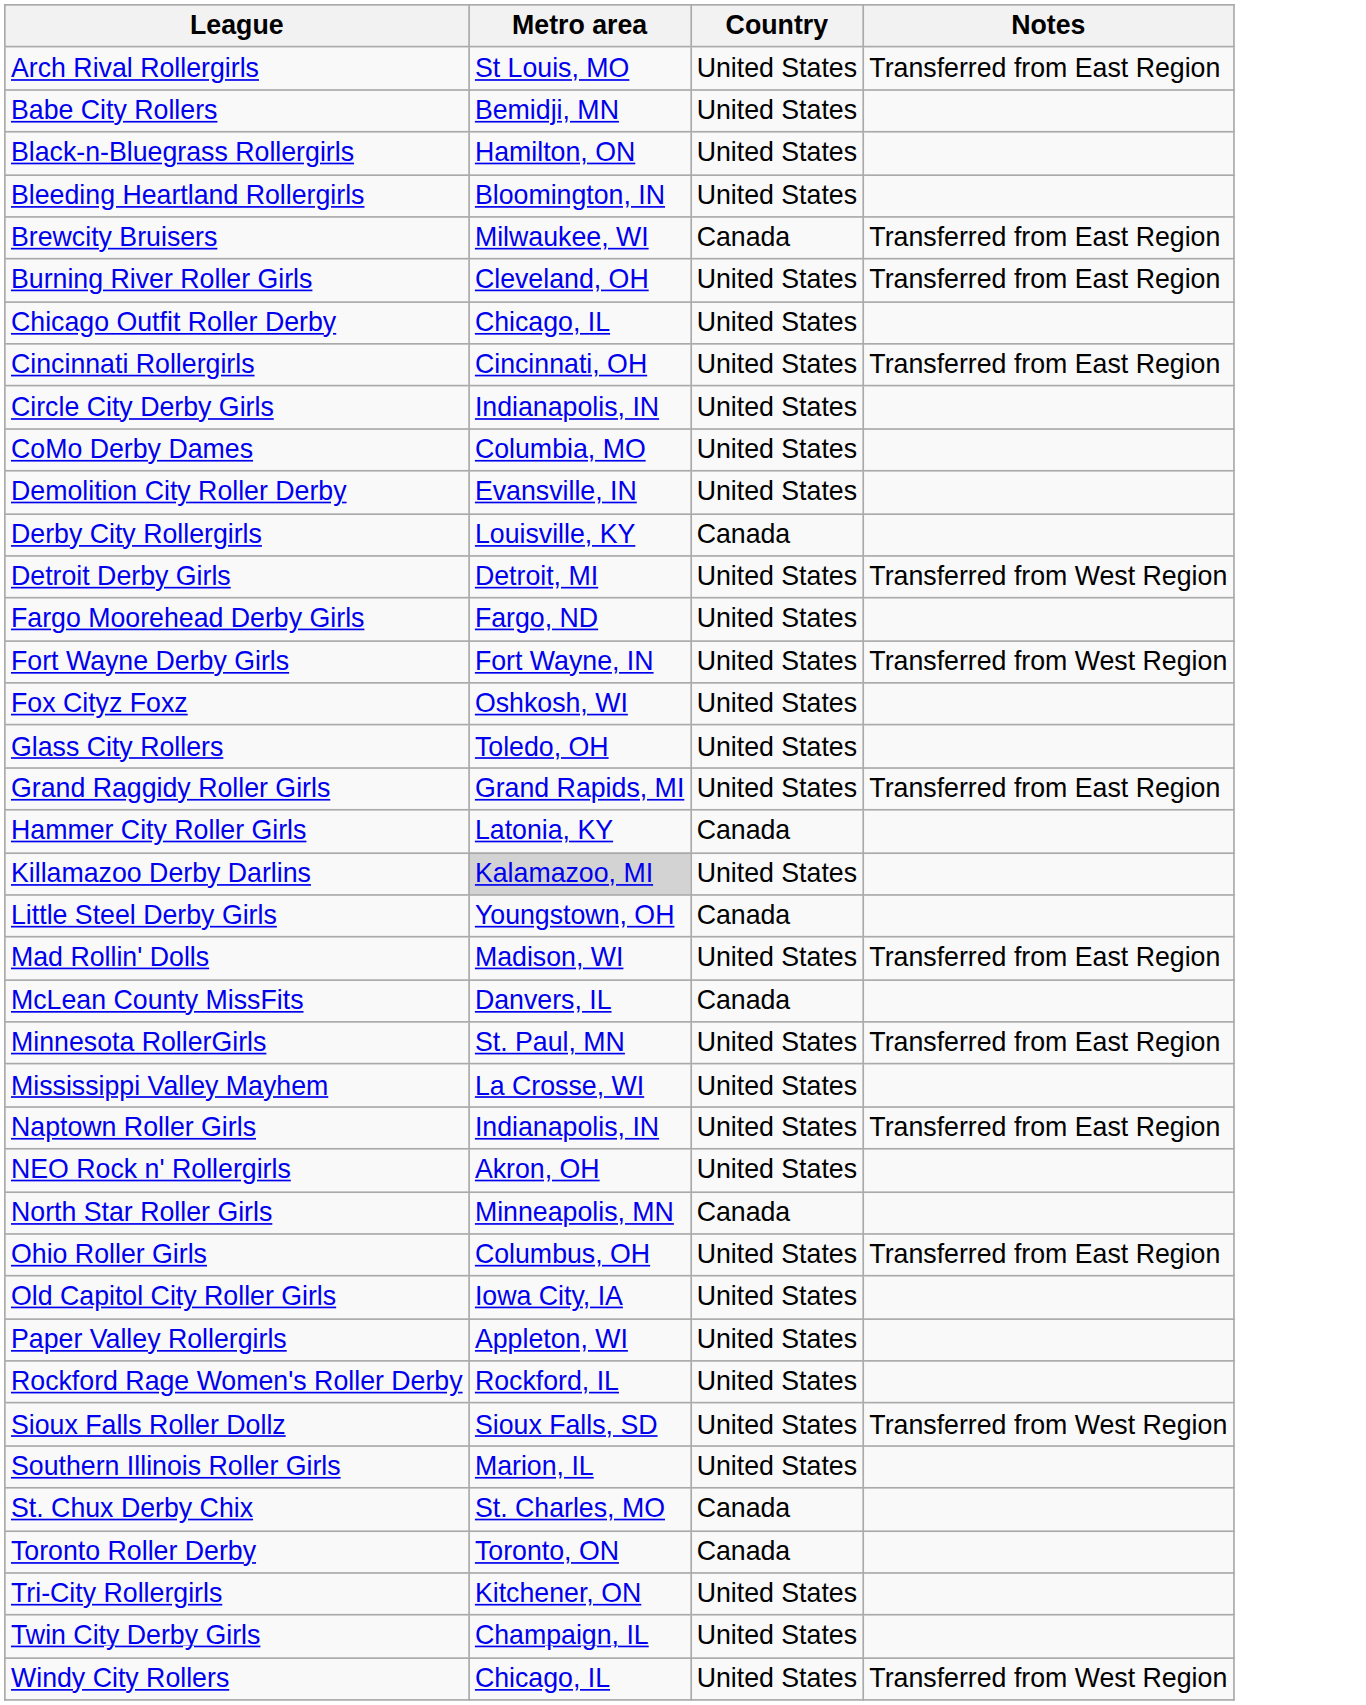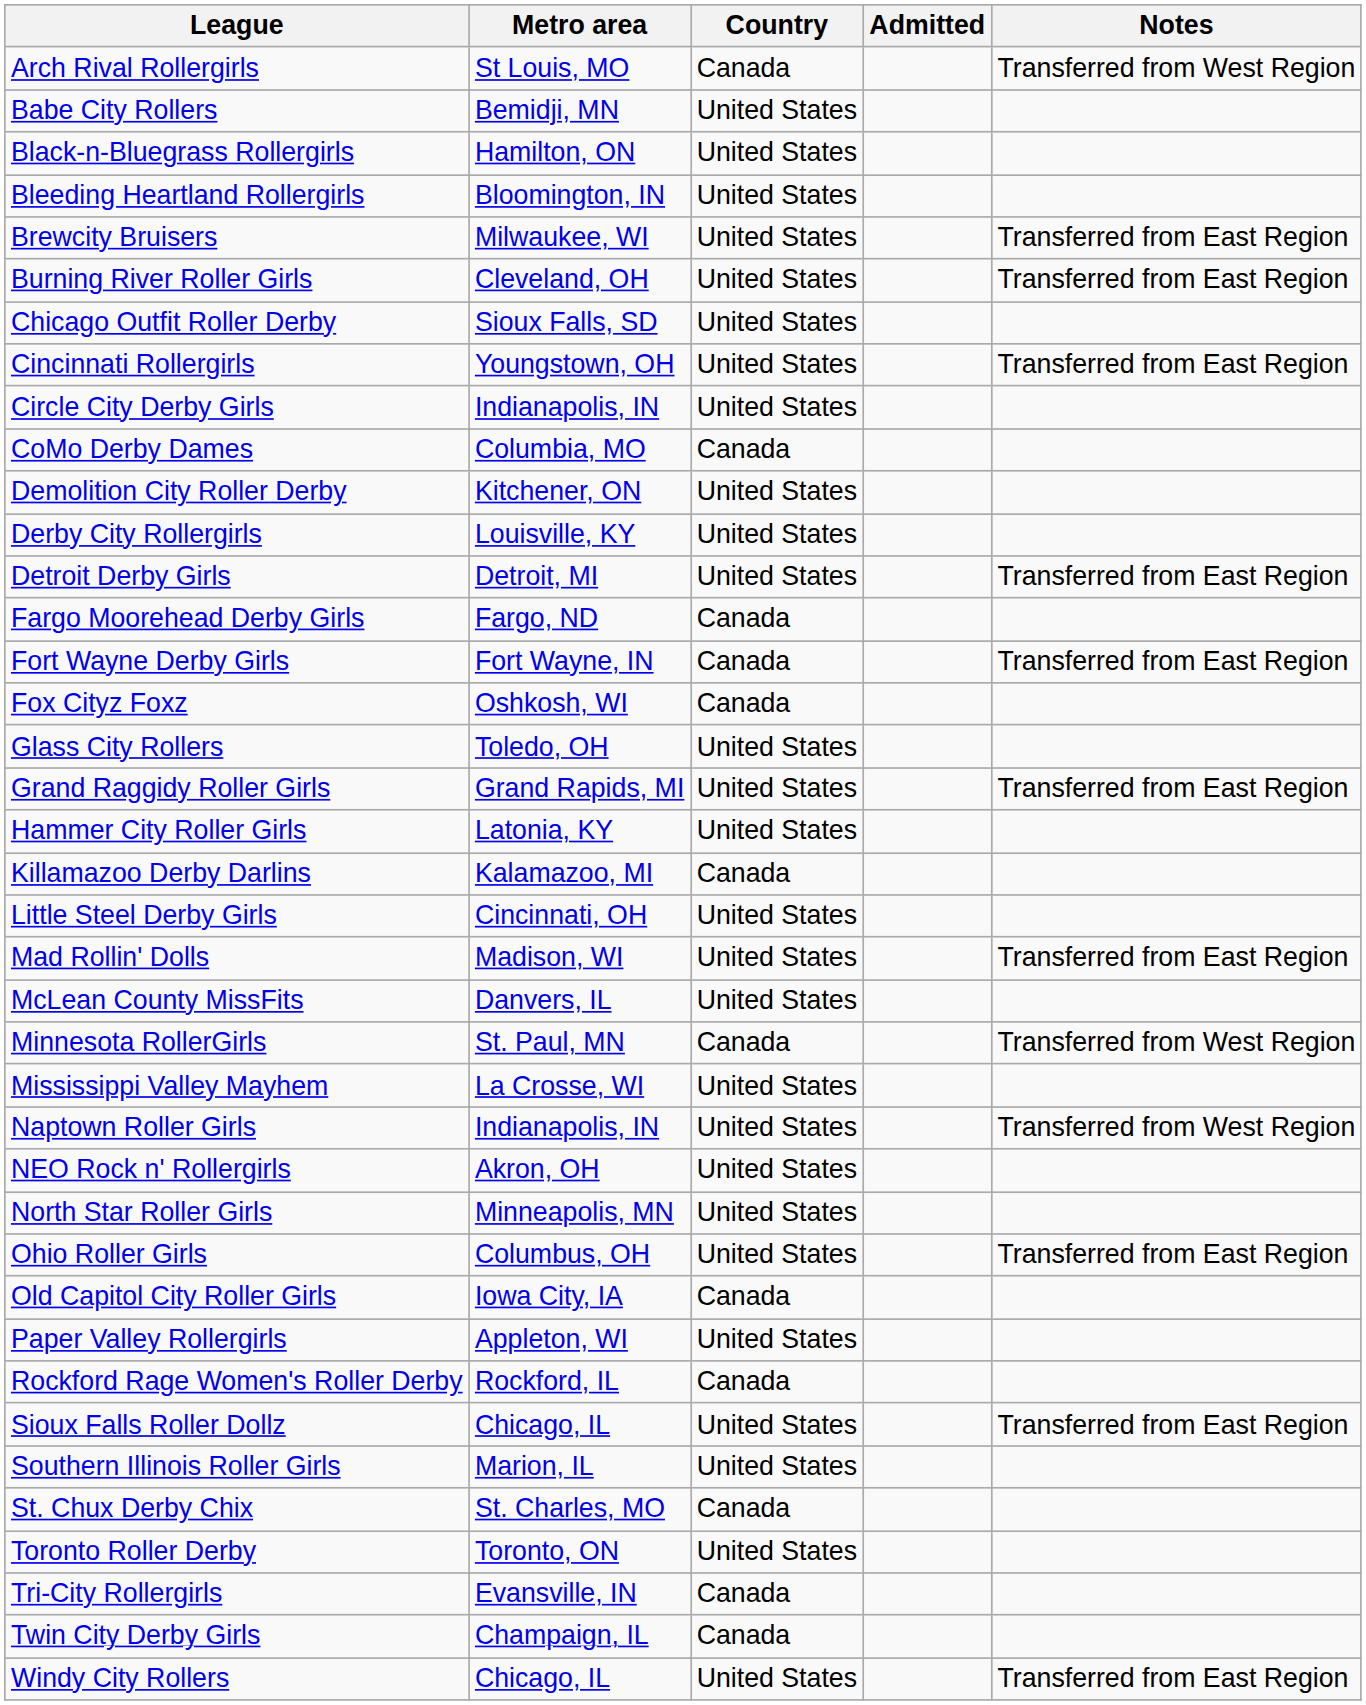 <table class="wikitable sortable">
 <tr>
 <th>League</th>
 <th>Metro area</th>
 <th>Country</th>
+<th>Admitted</th>
 <th>Notes</th>
 </tr>
 <tr>
 <td><a href='#'>Arch Rival Rollergirls</a></td>
 <td><a href='#'>St Louis, MO</a></td>
-<td>United States</td>
-<td>Transferred from East Region</td>
+<td>Canada</td>
+<td></td>
+<td>Transferred from West Region</td>
 </tr>
 <tr>
 <td><a href='#'>Babe City Rollers</a></td>
 <td><a href='#'>Bemidji, MN</a></td>
 <td>United States</td>
+<td></td>
 <td></td>
 </tr>
 <tr>
 <td><a href='#'>Black-n-Bluegrass Rollergirls</a></td>
 <td><a href='#'>Hamilton, ON</a></td>
 <td>United States</td>
 <td></td>
+<td></td>
 </tr>
 <tr>
 <td><a href='#'>Bleeding Heartland Rollergirls</a></td>
 <td><a href='#'>Bloomington, IN</a></td>
 <td>United States</td>
 <td></td>
+<td></td>
 </tr>
 <tr>
 <td><a href='#'>Brewcity Bruisers</a></td>
 <td><a href='#'>Milwaukee, WI</a></td>
-<td>Canada</td>
+<td>United States</td>
+<td></td>
 <td>Transferred from East Region</td>
 </tr>
 <tr>
 <td><a href='#'>Burning River Roller Girls</a></td>
 <td><a href='#'>Cleveland, OH</a></td>
 <td>United States</td>
+<td></td>
 <td>Transferred from East Region</td>
 </tr>
 <tr>
 <td><a href='#'>Chicago Outfit Roller Derby</a></td>
-<td><a href='#'>Chicago, IL</a></td>
+<td><a href='#'>Sioux Falls, SD</a></td>
 <td>United States</td>
+<td></td>
 <td></td>
 </tr>
 <tr>
 <td><a href='#'>Cincinnati Rollergirls</a></td>
-<td><a href='#'>Cincinnati, OH</a></td>
+<td><a href='#'>Youngstown, OH</a></td>
 <td>United States</td>
+<td></td>
 <td>Transferred from East Region</td>
 </tr>
 <tr>
 <td><a href='#'>Circle City Derby Girls</a></td>
 <td><a href='#'>Indianapolis, IN</a></td>
 <td>United States</td>
 <td></td>
+<td></td>
 </tr>
 <tr>
 <td><a href='#'>CoMo Derby Dames</a></td>
 <td><a href='#'>Columbia, MO</a></td>
-<td>United States</td>
+<td>Canada</td>
+<td></td>
 <td></td>
 </tr>
 <tr>
 <td><a href='#'>Demolition City Roller Derby</a></td>
-<td><a href='#'>Evansville, IN</a></td>
+<td><a href='#'>Kitchener, ON</a></td>
 <td>United States</td>
+<td></td>
 <td></td>
 </tr>
 <tr>
 <td><a href='#'>Derby City Rollergirls</a></td>
 <td><a href='#'>Louisville, KY</a></td>
-<td>Canada</td>
+<td>United States</td>
+<td></td>
 <td></td>
 </tr>
 <tr>
 <td><a href='#'>Detroit Derby Girls</a></td>
 <td><a href='#'>Detroit, MI</a></td>
 <td>United States</td>
-<td>Transferred from West Region</td>
+<td></td>
+<td>Transferred from East Region</td>
 </tr>
 <tr>
 <td><a href='#'>Fargo Moorehead Derby Girls</a></td>
 <td><a href='#'>Fargo, ND</a></td>
-<td>United States</td>
+<td>Canada</td>
+<td></td>
 <td></td>
 </tr>
 <tr>
 <td><a href='#'>Fort Wayne Derby Girls</a></td>
 <td><a href='#'>Fort Wayne, IN</a></td>
-<td>United States</td>
-<td>Transferred from West Region</td>
+<td>Canada</td>
+<td></td>
+<td>Transferred from East Region</td>
 </tr>
 <tr>
 <td><a href='#'>Fox Cityz Foxz</a></td>
 <td><a href='#'>Oshkosh, WI</a></td>
-<td>United States</td>
+<td>Canada</td>
+<td></td>
 <td></td>
 </tr>
 <tr>
 <td><a href='#'>Glass City Rollers</a></td>
 <td><a href='#'>Toledo, OH</a></td>
 <td>United States</td>
 <td></td>
+<td></td>
 </tr>
 <tr>
 <td><a href='#'>Grand Raggidy Roller Girls</a></td>
 <td><a href='#'>Grand Rapids, MI</a></td>
 <td>United States</td>
+<td></td>
 <td>Transferred from East Region</td>
 </tr>
 <tr>
 <td><a href='#'>Hammer City Roller Girls</a></td>
 <td><a href='#'>Latonia, KY</a></td>
-<td>Canada</td>
+<td>United States</td>
+<td></td>
 <td></td>
 </tr>
 <tr>
 <td><a href='#'>Killamazoo Derby Darlins</a></td>
-<td style="background: lightgrey;"><a href='#'>Kalamazoo, MI</a></td>
-<td>United States</td>
+<td><a href='#'>Kalamazoo, MI</a></td>
+<td>Canada</td>
+<td></td>
 <td></td>
 </tr>
 <tr>
 <td><a href='#'>Little Steel Derby Girls</a></td>
-<td><a href='#'>Youngstown, OH</a></td>
-<td>Canada</td>
+<td><a href='#'>Cincinnati, OH</a></td>
+<td>United States</td>
+<td></td>
 <td></td>
 </tr>
 <tr>
 <td><a href='#'>Mad Rollin' Dolls</a></td>
 <td><a href='#'>Madison, WI</a></td>
 <td>United States</td>
+<td></td>
 <td>Transferred from East Region</td>
 </tr>
 <tr>
 <td><a href='#'>McLean County MissFits</a></td>
 <td><a href='#'>Danvers, IL</a></td>
-<td>Canada</td>
+<td>United States</td>
+<td></td>
 <td></td>
 </tr>
 <tr>
 <td><a href='#'>Minnesota RollerGirls</a></td>
 <td><a href='#'>St. Paul, MN</a></td>
-<td>United States</td>
-<td>Transferred from East Region</td>
+<td>Canada</td>
+<td></td>
+<td>Transferred from West Region</td>
 </tr>
 <tr>
 <td><a href='#'>Mississippi Valley Mayhem</a></td>
 <td><a href='#'>La Crosse, WI</a></td>
 <td>United States</td>
 <td></td>
+<td></td>
 </tr>
 <tr>
 <td><a href='#'>Naptown Roller Girls</a></td>
 <td><a href='#'>Indianapolis, IN</a></td>
 <td>United States</td>
-<td>Transferred from East Region</td>
+<td></td>
+<td>Transferred from West Region</td>
 </tr>
 <tr>
 <td><a href='#'>NEO Rock n' Rollergirls</a></td>
 <td><a href='#'>Akron, OH</a></td>
 <td>United States</td>
 <td></td>
+<td></td>
 </tr>
 <tr>
 <td><a href='#'>North Star Roller Girls</a></td>
 <td><a href='#'>Minneapolis, MN</a></td>
-<td>Canada</td>
+<td>United States</td>
+<td></td>
 <td></td>
 </tr>
 <tr>
 <td><a href='#'>Ohio Roller Girls</a></td>
 <td><a href='#'>Columbus, OH</a></td>
 <td>United States</td>
+<td></td>
 <td>Transferred from East Region</td>
 </tr>
 <tr>
 <td><a href='#'>Old Capitol City Roller Girls</a></td>
 <td><a href='#'>Iowa City, IA</a></td>
-<td>United States</td>
+<td>Canada</td>
+<td></td>
 <td></td>
 </tr>
 <tr>
 <td><a href='#'>Paper Valley Rollergirls</a></td>
 <td><a href='#'>Appleton, WI</a></td>
 <td>United States</td>
 <td></td>
+<td></td>
 </tr>
 <tr>
 <td><a href='#'>Rockford Rage Women's Roller Derby</a></td>
 <td><a href='#'>Rockford, IL</a></td>
-<td>United States</td>
+<td>Canada</td>
+<td></td>
 <td></td>
 </tr>
 <tr>
 <td><a href='#'>Sioux Falls Roller Dollz</a></td>
-<td><a href='#'>Sioux Falls, SD</a></td>
+<td><a href='#'>Chicago, IL</a></td>
 <td>United States</td>
-<td>Transferred from West Region</td>
+<td></td>
+<td>Transferred from East Region</td>
 </tr>
 <tr>
 <td><a href='#'>Southern Illinois Roller Girls</a></td>
 <td><a href='#'>Marion, IL</a></td>
 <td>United States</td>
+<td></td>
 <td></td>
 </tr>
 <tr>
 <td><a href='#'>St. Chux Derby Chix</a></td>
 <td><a href='#'>St. Charles, MO</a></td>
 <td>Canada</td>
 <td></td>
+<td></td>
 </tr>
 <tr>
 <td><a href='#'>Toronto Roller Derby</a></td>
 <td><a href='#'>Toronto, ON</a></td>
-<td>Canada</td>
+<td>United States</td>
+<td></td>
 <td></td>
 </tr>
 <tr>
 <td><a href='#'>Tri-City Rollergirls</a></td>
-<td><a href='#'>Kitchener, ON</a></td>
-<td>United States</td>
+<td><a href='#'>Evansville, IN</a></td>
+<td>Canada</td>
+<td></td>
 <td></td>
 </tr>
 <tr>
 <td><a href='#'>Twin City Derby Girls</a></td>
 <td><a href='#'>Champaign, IL</a></td>
-<td>United States</td>
+<td>Canada</td>
+<td></td>
 <td></td>
 </tr>
 <tr>
 <td><a href='#'>Windy City Rollers</a></td>
 <td><a href='#'>Chicago, IL</a></td>
 <td>United States</td>
-<td>Transferred from West Region</td>
+<td></td>
+<td>Transferred from East Region</td>
 </tr>
 </table>
